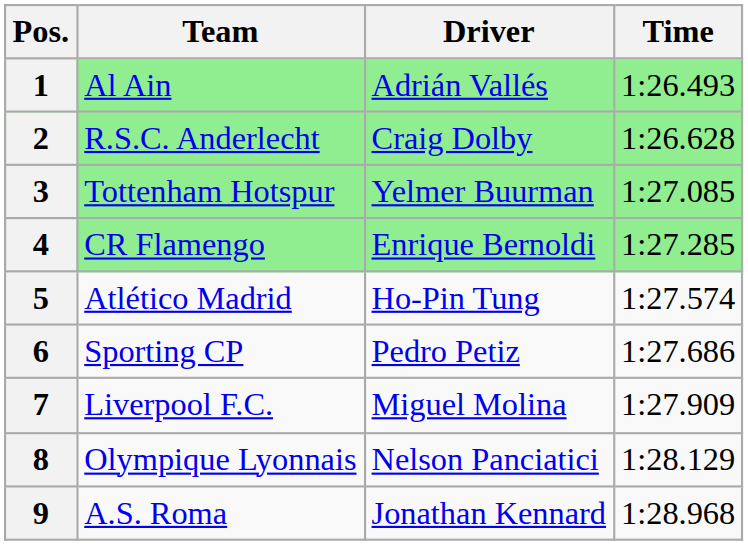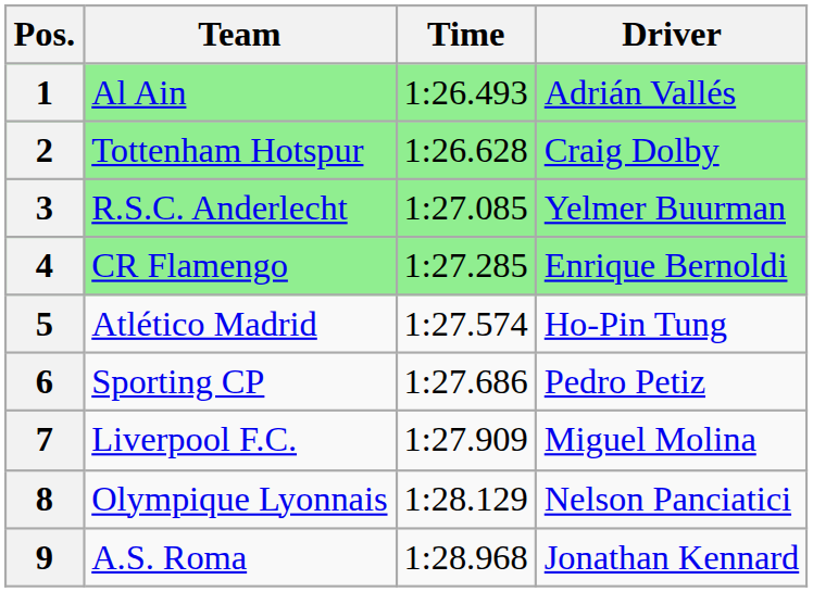 <table class=wikitable style="font-size:95%">
 <tr>
 <th>Pos.</th>
 <th>Team</th>
+<th>Time</th>
 <th>Driver</th>
-<th>Time</th>
 </tr>
 <tr style="background:lightgreen;">
 <th>1</th>
 <td> <a href='#'>Al Ain</a></td>
+<td>1:26.493</td>
 <td> <a href='#'>Adrián Vallés</a></td>
-<td>1:26.493</td>
 </tr>
 <tr style="background:lightgreen;">
 <th>2</th>
-<td> <a href='#'>R.S.C. Anderlecht</a></td>
+<td> <a href='#'>Tottenham Hotspur</a></td>
+<td>1:26.628</td>
 <td> <a href='#'>Craig Dolby</a></td>
-<td>1:26.628</td>
 </tr>
 <tr style="background:lightgreen;">
 <th>3</th>
-<td> <a href='#'>Tottenham Hotspur</a></td>
+<td> <a href='#'>R.S.C. Anderlecht</a></td>
+<td>1:27.085</td>
 <td> <a href='#'>Yelmer Buurman</a></td>
-<td>1:27.085</td>
 </tr>
 <tr style="background:lightgreen;">
 <th>4</th>
 <td> <a href='#'>CR Flamengo</a></td>
+<td>1:27.285</td>
 <td> <a href='#'>Enrique Bernoldi</a></td>
-<td>1:27.285</td>
 </tr>
 <tr>
 <th>5</th>
 <td> <a href='#'>Atlético Madrid</a></td>
+<td>1:27.574</td>
 <td> <a href='#'>Ho-Pin Tung</a></td>
-<td>1:27.574</td>
 </tr>
 <tr>
 <th>6</th>
 <td> <a href='#'>Sporting CP</a></td>
+<td>1:27.686</td>
 <td> <a href='#'>Pedro Petiz</a></td>
-<td>1:27.686</td>
 </tr>
 <tr>
 <th>7</th>
 <td> <a href='#'>Liverpool F.C.</a></td>
+<td>1:27.909</td>
 <td> <a href='#'>Miguel Molina</a></td>
-<td>1:27.909</td>
 </tr>
 <tr>
 <th>8</th>
 <td> <a href='#'>Olympique Lyonnais</a></td>
+<td>1:28.129</td>
 <td> <a href='#'>Nelson Panciatici</a></td>
-<td>1:28.129</td>
 </tr>
 <tr>
 <th>9</th>
 <td> <a href='#'>A.S. Roma</a></td>
+<td>1:28.968</td>
 <td> <a href='#'>Jonathan Kennard</a></td>
-<td>1:28.968</td>
 </tr>
 </table>
